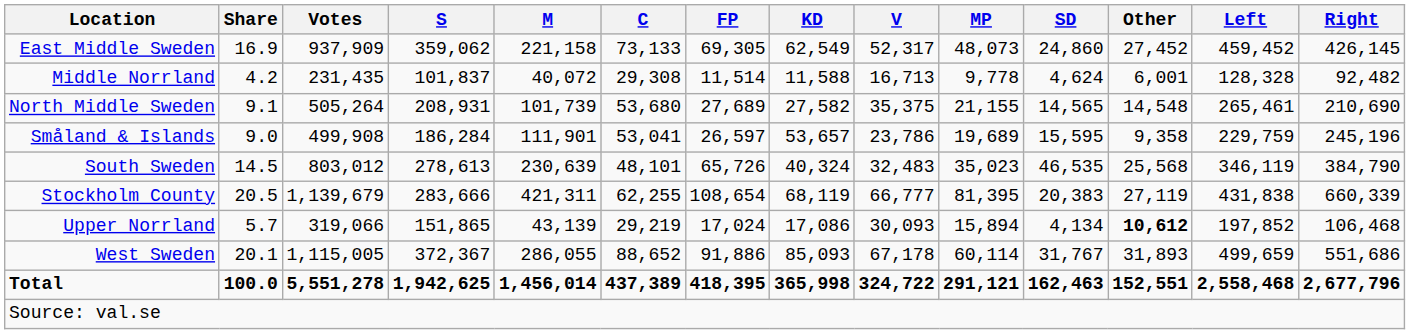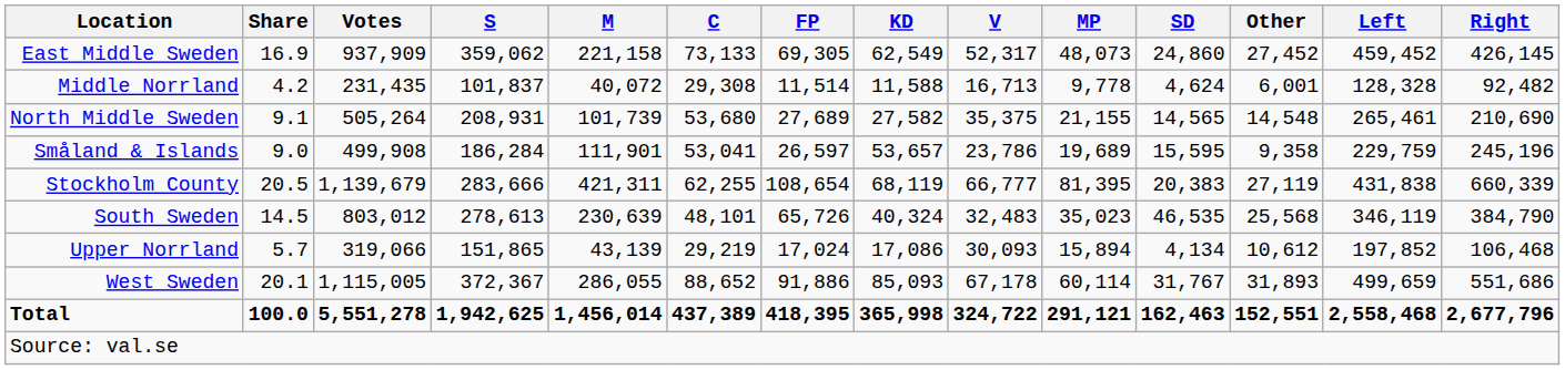 <table class="wikitable sortable" style=text-align:right>
 <tr>
 <th>Location</th>
 <th>Share</th>
 <th>Votes</th>
 <th><a href='#'>S</a></th>
 <th><a href='#'>M</a></th>
 <th><a href='#'>C</a></th>
 <th><a href='#'>FP</a></th>
 <th><a href='#'>KD</a></th>
 <th><a href='#'>V</a></th>
 <th><a href='#'>MP</a></th>
 <th><a href='#'>SD</a></th>
 <th>Other</th>
 <th><a href='#'>Left</a></th>
 <th><a href='#'>Right</a></th>
 </tr>
 <tr>
 <td><a href='#'>East Middle Sweden</a></td>
 <td>16.9</td>
 <td>937,909</td>
 <td>359,062</td>
 <td>221,158</td>
 <td>73,133</td>
 <td>69,305</td>
 <td>62,549</td>
 <td>52,317</td>
 <td>48,073</td>
 <td>24,860</td>
 <td>27,452</td>
 <td>459,452</td>
 <td>426,145</td>
 </tr>
 <tr>
 <td><a href='#'>Middle Norrland</a></td>
 <td>4.2</td>
 <td>231,435</td>
 <td>101,837</td>
 <td>40,072</td>
 <td>29,308</td>
 <td>11,514</td>
 <td>11,588</td>
 <td>16,713</td>
 <td>9,778</td>
 <td>4,624</td>
 <td>6,001</td>
 <td>128,328</td>
 <td>92,482</td>
 </tr>
 <tr>
 <td><a href='#'>North Middle Sweden</a></td>
 <td>9.1</td>
 <td>505,264</td>
 <td>208,931</td>
 <td>101,739</td>
 <td>53,680</td>
 <td>27,689</td>
 <td>27,582</td>
 <td>35,375</td>
 <td>21,155</td>
 <td>14,565</td>
 <td>14,548</td>
 <td>265,461</td>
 <td>210,690</td>
 </tr>
 <tr>
 <td><a href='#'>Småland & Islands</a></td>
 <td>9.0</td>
 <td>499,908</td>
 <td>186,284</td>
 <td>111,901</td>
 <td>53,041</td>
 <td>26,597</td>
 <td>53,657</td>
 <td>23,786</td>
 <td>19,689</td>
 <td>15,595</td>
 <td>9,358</td>
 <td>229,759</td>
 <td>245,196</td>
 </tr>
 <tr>
+<td><a href='#'>Stockholm County</a></td>
+<td>20.5</td>
+<td>1,139,679</td>
+<td>283,666</td>
+<td>421,311</td>
+<td>62,255</td>
+<td>108,654</td>
+<td>68,119</td>
+<td>66,777</td>
+<td>81,395</td>
+<td>20,383</td>
+<td>27,119</td>
+<td>431,838</td>
+<td>660,339</td>
+</tr>
+<tr>
 <td><a href='#'>South Sweden</a></td>
 <td>14.5</td>
 <td>803,012</td>
 <td>278,613</td>
 <td>230,639</td>
 <td>48,101</td>
 <td>65,726</td>
 <td>40,324</td>
 <td>32,483</td>
 <td>35,023</td>
 <td>46,535</td>
 <td>25,568</td>
 <td>346,119</td>
 <td>384,790</td>
 </tr>
 <tr>
-<td><a href='#'>Stockholm County</a></td>
-<td>20.5</td>
-<td>1,139,679</td>
-<td>283,666</td>
-<td>421,311</td>
-<td>62,255</td>
-<td>108,654</td>
-<td>68,119</td>
-<td>66,777</td>
-<td>81,395</td>
-<td>20,383</td>
-<td>27,119</td>
-<td>431,838</td>
-<td>660,339</td>
-</tr>
-<tr>
 <td><a href='#'>Upper Norrland</a></td>
 <td>5.7</td>
 <td>319,066</td>
 <td>151,865</td>
 <td>43,139</td>
 <td>29,219</td>
 <td>17,024</td>
 <td>17,086</td>
 <td>30,093</td>
 <td>15,894</td>
 <td>4,134</td>
-<td><strong>10,612</strong></td>
+<td>10,612</td>
 <td>197,852</td>
 <td>106,468</td>
 </tr>
 <tr>
 <td><a href='#'>West Sweden</a></td>
 <td>20.1</td>
 <td>1,115,005</td>
 <td>372,367</td>
 <td>286,055</td>
 <td>88,652</td>
 <td>91,886</td>
 <td>85,093</td>
 <td>67,178</td>
 <td>60,114</td>
 <td>31,767</td>
 <td>31,893</td>
 <td>499,659</td>
 <td>551,686</td>
 </tr>
 <tr>
 <td align=left><strong>Total</strong></td>
 <td><strong>100.0</strong></td>
 <td><strong>5,551,278</strong></td>
 <td><strong>1,942,625</strong></td>
 <td><strong>1,456,014</strong></td>
 <td><strong>437,389</strong></td>
 <td><strong>418,395</strong></td>
 <td><strong>365,998</strong></td>
 <td><strong>324,722</strong></td>
 <td><strong>291,121</strong></td>
 <td><strong>162,463</strong></td>
 <td><strong>152,551</strong></td>
 <td><strong>2,558,468</strong></td>
 <td><strong>2,677,796</strong></td>
 </tr>
 <tr>
 <td align=left colspan=14>Source: val.se </td>
 </tr>
 </table>
